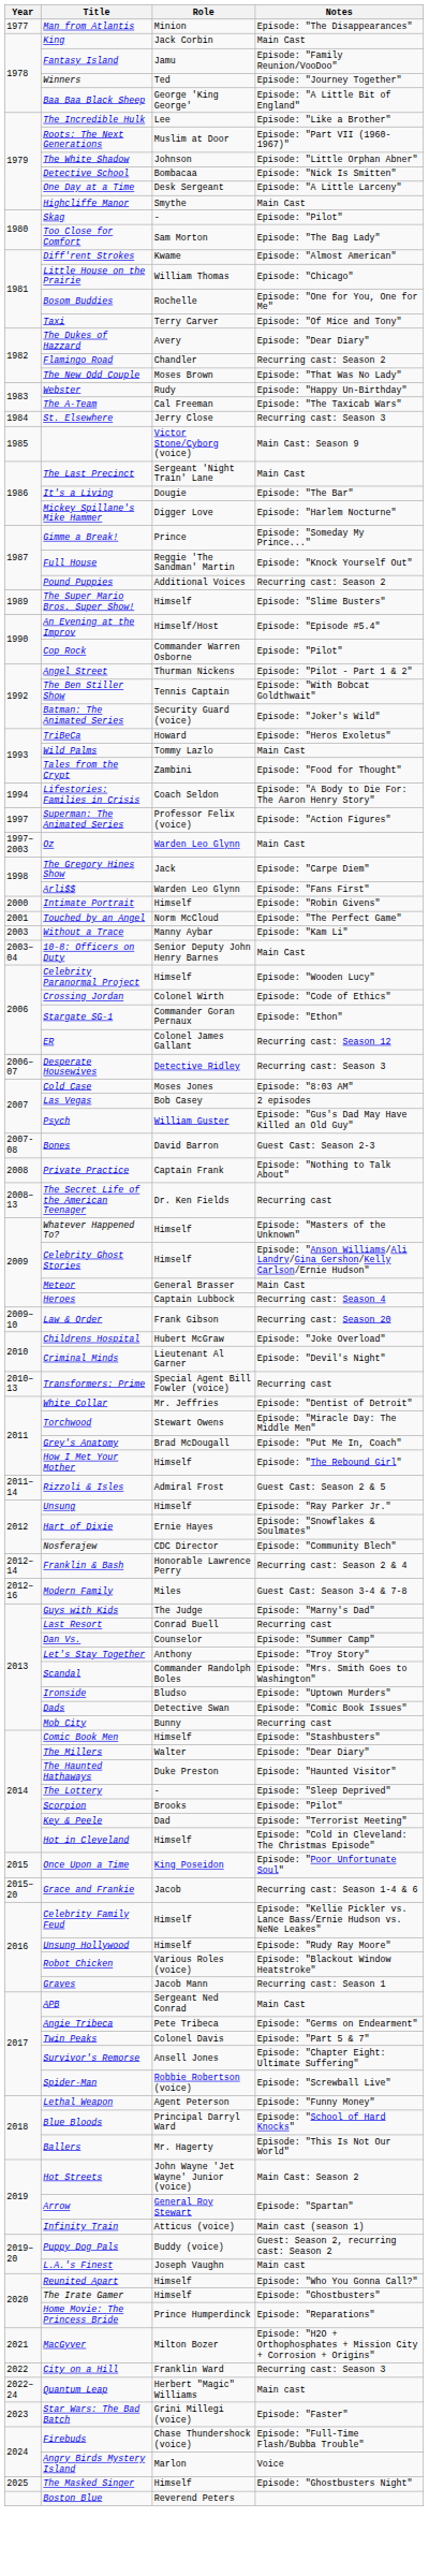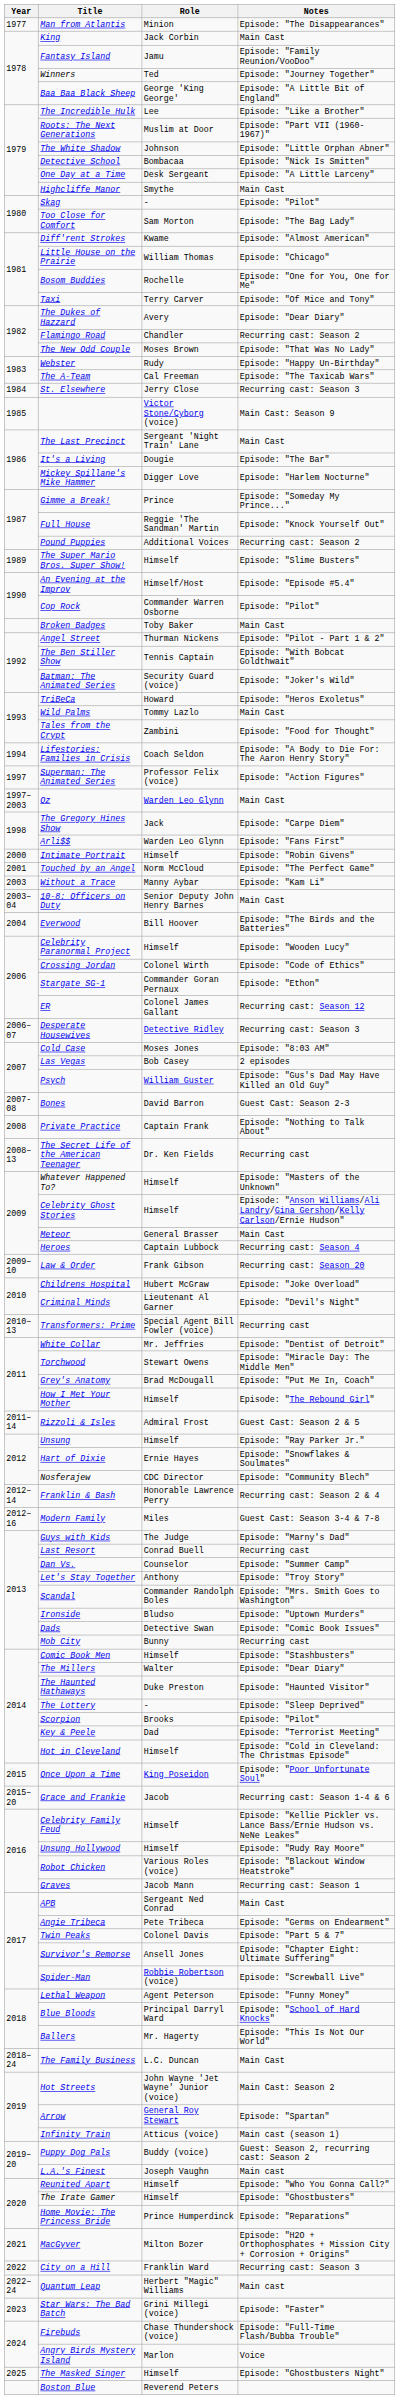 <table class="wikitable sortable">
 <tr>
 <th>Year</th>
 <th>Title</th>
 <th>Role</th>
 <th>Notes</th>
 </tr>
 <tr>
 <td>1977</td>
 <td><em><a href='#'>Man from Atlantis</a></em></td>
 <td>Minion</td>
 <td>Episode: "The Disappearances"</td>
 </tr>
 <tr>
 <td rowspan="4">1978</td>
 <td><em><a href='#'>King</a></em></td>
 <td>Jack Corbin</td>
 <td>Main Cast</td>
 </tr>
 <tr>
 <td><em><a href='#'>Fantasy Island</a></em></td>
 <td>Jamu</td>
 <td>Episode: "Family Reunion/VooDoo"</td>
 </tr>
 <tr>
 <td><em>Winners</em></td>
 <td>Ted</td>
 <td>Episode: "Journey Together"</td>
 </tr>
 <tr>
 <td><em><a href='#'>Baa Baa Black Sheep</a></em></td>
 <td>George 'King George'</td>
 <td>Episode: "A Little Bit of England"</td>
 </tr>
 <tr>
 <td rowspan="6">1979</td>
 <td data-sort-value="Incredible Hulk, The"><em><a href='#'>The Incredible Hulk</a></em></td>
 <td>Lee</td>
 <td>Episode: "Like a Brother"</td>
 </tr>
 <tr>
 <td><em><a href='#'>Roots: The Next Generations</a></em></td>
 <td>Muslim at Door</td>
 <td>Episode: "Part VII (1960-1967)"</td>
 </tr>
 <tr>
 <td data-sort-value="White Shadow, The"><em><a href='#'>The White Shadow</a></em></td>
 <td>Johnson</td>
 <td>Episode: "Little Orphan Abner"</td>
 </tr>
 <tr>
 <td><em><a href='#'>Detective School</a></em></td>
 <td>Bombacaa</td>
 <td>Episode: "Nick Is Smitten"</td>
 </tr>
 <tr>
 <td><em><a href='#'>One Day at a Time</a></em></td>
 <td>Desk Sergeant</td>
 <td>Episode: "A Little Larceny"</td>
 </tr>
 <tr>
 <td><em><a href='#'>Highcliffe Manor</a></em></td>
 <td>Smythe</td>
 <td>Main Cast</td>
 </tr>
 <tr>
 <td rowspan="2">1980</td>
 <td><em><a href='#'>Skag</a></em></td>
 <td>-</td>
 <td>Episode: "Pilot"</td>
 </tr>
 <tr>
 <td><em><a href='#'>Too Close for Comfort</a></em></td>
 <td>Sam Morton</td>
 <td>Episode: "The Bag Lady"</td>
 </tr>
 <tr>
 <td rowspan="4">1981</td>
 <td><em><a href='#'>Diff'rent Strokes</a></em></td>
 <td>Kwame</td>
 <td>Episode: "Almost American"</td>
 </tr>
 <tr>
 <td><em><a href='#'>Little House on the Prairie</a></em></td>
 <td>William Thomas</td>
 <td>Episode: "Chicago"</td>
 </tr>
 <tr>
 <td><em><a href='#'>Bosom Buddies</a></em></td>
 <td>Rochelle</td>
 <td>Episode: "One for You, One for Me"</td>
 </tr>
 <tr>
 <td><em><a href='#'>Taxi</a></em></td>
 <td>Terry Carver</td>
 <td>Episode: "Of Mice and Tony"</td>
 </tr>
 <tr>
 <td rowspan="3">1982</td>
 <td data-sort-value="Dukes of Hazzard, The"><em><a href='#'>The Dukes of Hazzard</a></em></td>
 <td>Avery</td>
 <td>Episode: "Dear Diary"</td>
 </tr>
 <tr>
 <td><em><a href='#'>Flamingo Road</a></em></td>
 <td>Chandler</td>
 <td>Recurring cast: Season 2</td>
 </tr>
 <tr>
 <td data-sort-value="New Odd Couple, The"><em><a href='#'>The New Odd Couple</a></em></td>
 <td>Moses Brown</td>
 <td>Episode: "That Was No Lady"</td>
 </tr>
 <tr>
 <td rowspan="2">1983</td>
 <td><em><a href='#'>Webster</a></em></td>
 <td>Rudy</td>
 <td>Episode: "Happy Un-Birthday"</td>
 </tr>
 <tr>
 <td data-sort-value="A-Team, The"><em><a href='#'>The A-Team</a></em></td>
 <td>Cal Freeman</td>
 <td>Episode: "The Taxicab Wars"</td>
 </tr>
 <tr>
 <td>1984</td>
 <td><em><a href='#'>St. Elsewhere</a></em></td>
 <td>Jerry Close</td>
 <td>Recurring cast: Season 3</td>
 </tr>
 <tr>
 <td>1985</td>
 <td data-sort-value="Super Powers Team: Galactic Guardians, The"></td>
 <td><a href='#'>Victor Stone/Cyborg</a> (voice)</td>
 <td>Main Cast: Season 9</td>
 </tr>
 <tr>
 <td rowspan="3">1986</td>
 <td data-sort-value="Last Precinct, The"><em><a href='#'>The Last Precinct</a></em></td>
 <td>Sergeant 'Night Train' Lane</td>
 <td>Main Cast</td>
 </tr>
 <tr>
 <td><em><a href='#'>It's a Living</a></em></td>
 <td>Dougie</td>
 <td>Episode: "The Bar"</td>
 </tr>
 <tr>
 <td><em><a href='#'>Mickey Spillane's Mike Hammer</a></em></td>
 <td>Digger Love</td>
 <td>Episode: "Harlem Nocturne"</td>
 </tr>
 <tr>
 <td rowspan="3">1987</td>
 <td><em><a href='#'>Gimme a Break!</a></em></td>
 <td>Prince</td>
 <td>Episode: "Someday My Prince..."</td>
 </tr>
 <tr>
 <td><em><a href='#'>Full House</a></em></td>
 <td>Reggie 'The Sandman' Martin</td>
 <td>Episode: "Knock Yourself Out"</td>
 </tr>
 <tr>
 <td><em><a href='#'>Pound Puppies</a></em></td>
 <td>Additional Voices</td>
 <td>Recurring cast: Season 2</td>
 </tr>
 <tr>
 <td>1989</td>
 <td data-sort-value="Super Mario Bros. Super Show!, The"><em><a href='#'>The Super Mario Bros. Super Show!</a></em></td>
 <td>Himself</td>
 <td>Episode: "Slime Busters"</td>
 </tr>
 <tr>
 <td rowspan="2">1990</td>
 <td><em><a href='#'>An Evening at the Improv</a></em></td>
 <td>Himself/Host</td>
 <td>Episode: "Episode #5.4"</td>
 </tr>
 <tr>
 <td><em><a href='#'>Cop Rock</a></em></td>
 <td>Commander Warren Osborne</td>
 <td>Episode: "Pilot"</td>
 </tr>
 <tr>
+<td></td>
+<td><em><a href='#'>Broken Badges</a></em></td>
+<td>Toby Baker</td>
+<td>Main Cast</td>
+</tr>
+<tr>
 <td rowspan="3">1992</td>
 <td><em><a href='#'>Angel Street</a></em></td>
 <td>Thurman Nickens</td>
 <td>Episode: "Pilot - Part 1 & 2"</td>
 </tr>
 <tr>
 <td data-sort-value="Ben Stiller Show, The"><em><a href='#'>The Ben Stiller Show</a></em></td>
 <td>Tennis Captain</td>
 <td>Episode: "With Bobcat Goldthwait"</td>
 </tr>
 <tr>
 <td><em><a href='#'>Batman: The Animated Series</a></em></td>
 <td>Security Guard (voice)</td>
 <td>Episode: "Joker's Wild"</td>
 </tr>
 <tr>
 <td rowspan="3">1993</td>
 <td><em><a href='#'>TriBeCa</a></em></td>
 <td>Howard</td>
 <td>Episode: "Heros Exoletus"</td>
 </tr>
 <tr>
 <td><em><a href='#'>Wild Palms</a></em></td>
 <td>Tommy Lazlo</td>
 <td>Main Cast</td>
 </tr>
 <tr>
 <td><em><a href='#'>Tales from the Crypt</a></em></td>
 <td>Zambini</td>
 <td>Episode: "Food for Thought"</td>
 </tr>
 <tr>
 <td>1994</td>
 <td><em><a href='#'>Lifestories: Families in Crisis</a></em></td>
 <td>Coach Seldon</td>
 <td>Episode: "A Body to Die For: The Aaron Henry Story"</td>
 </tr>
 <tr>
 <td>1997</td>
 <td><em><a href='#'>Superman: The Animated Series</a></em></td>
 <td>Professor Felix (voice)</td>
 <td>Episode: "Action Figures"</td>
 </tr>
 <tr>
 <td>1997–2003</td>
 <td><em><a href='#'>Oz</a></em></td>
 <td><a href='#'>Warden Leo Glynn</a></td>
 <td>Main Cast</td>
 </tr>
 <tr>
 <td rowspan="2">1998</td>
 <td data-sort-value="Gregory Hines Show, The"><em><a href='#'>The Gregory Hines Show</a></em></td>
 <td>Jack</td>
 <td>Episode: "Carpe Diem"</td>
 </tr>
 <tr>
 <td><em><a href='#'>Arli$$</a></em></td>
 <td>Warden Leo Glynn</td>
 <td>Episode: "Fans First"</td>
 </tr>
 <tr>
 <td>2000</td>
 <td><em><a href='#'>Intimate Portrait</a></em></td>
 <td>Himself</td>
 <td>Episode: "Robin Givens"</td>
 </tr>
 <tr>
 <td>2001</td>
 <td><em><a href='#'>Touched by an Angel</a></em></td>
 <td>Norm McCloud</td>
 <td>Episode: "The Perfect Game"</td>
 </tr>
 <tr>
 <td>2003</td>
 <td><em><a href='#'>Without a Trace</a></em></td>
 <td>Manny Aybar</td>
 <td>Episode: "Kam Li"</td>
 </tr>
 <tr>
 <td>2003–04</td>
 <td><em><a href='#'>10-8: Officers on Duty</a></em></td>
 <td>Senior Deputy John Henry Barnes</td>
 <td>Main Cast</td>
+</tr>
+<tr>
+<td>2004</td>
+<td><em><a href='#'>Everwood</a></em></td>
+<td>Bill Hoover</td>
+<td>Episode: "The Birds and the Batteries"</td>
 </tr>
 <tr>
 <td rowspan="4">2006</td>
 <td><em><a href='#'>Celebrity Paranormal Project</a></em></td>
 <td>Himself</td>
 <td>Episode: "Wooden Lucy"</td>
 </tr>
 <tr>
 <td><em><a href='#'>Crossing Jordan</a></em></td>
 <td>Colonel Wirth</td>
 <td>Episode: "Code of Ethics"</td>
 </tr>
 <tr>
 <td><em><a href='#'>Stargate SG-1</a></em></td>
 <td>Commander Goran Pernaux</td>
 <td>Episode: "Ethon"</td>
 </tr>
 <tr>
 <td><em><a href='#'>ER</a></em></td>
 <td>Colonel James Gallant</td>
 <td>Recurring cast: <a href='#'>Season 12</a></td>
 </tr>
 <tr>
 <td>2006–07</td>
 <td><em><a href='#'>Desperate Housewives</a></em></td>
 <td><a href='#'>Detective Ridley</a></td>
 <td>Recurring cast: Season 3</td>
 </tr>
 <tr>
 <td rowspan="3">2007</td>
 <td><em><a href='#'>Cold Case</a></em></td>
 <td>Moses Jones</td>
 <td>Episode: "8:03 AM"</td>
 </tr>
 <tr>
 <td><em><a href='#'>Las Vegas</a></em></td>
 <td>Bob Casey</td>
 <td>2 episodes</td>
 </tr>
 <tr>
 <td><em><a href='#'>Psych</a></em></td>
 <td><a href='#'>William Guster</a></td>
 <td>Episode: "Gus's Dad May Have Killed an Old Guy"</td>
 </tr>
 <tr>
 <td>2007-08</td>
 <td><em><a href='#'>Bones</a></em></td>
 <td>David Barron</td>
 <td>Guest Cast: Season 2-3</td>
 </tr>
 <tr>
 <td>2008</td>
 <td><em><a href='#'>Private Practice</a></em></td>
 <td>Captain Frank</td>
 <td>Episode: "Nothing to Talk About"</td>
 </tr>
 <tr>
 <td>2008–13</td>
 <td data-sort-value="Secret Life of the American Teenager, The"><em><a href='#'>The Secret Life of the American Teenager</a></em></td>
 <td>Dr. Ken Fields</td>
 <td>Recurring cast</td>
 </tr>
 <tr>
 <td rowspan="4">2009</td>
 <td><em>Whatever Happened To?</em></td>
 <td>Himself</td>
 <td>Episode: "Masters of the Unknown"</td>
 </tr>
 <tr>
 <td><em><a href='#'>Celebrity Ghost Stories</a></em></td>
 <td>Himself</td>
 <td>Episode: "<a href='#'>Anson Williams</a>/<a href='#'>Ali Landry</a>/<a href='#'>Gina Gershon</a>/<a href='#'>Kelly Carlson</a>/Ernie Hudson"</td>
 </tr>
 <tr>
 <td><em><a href='#'>Meteor</a></em></td>
 <td>General Brasser</td>
 <td>Main Cast</td>
 </tr>
 <tr>
 <td><em><a href='#'>Heroes</a></em></td>
 <td>Captain Lubbock</td>
 <td>Recurring cast: <a href='#'>Season 4</a></td>
 </tr>
 <tr>
 <td>2009–10</td>
 <td><em><a href='#'>Law & Order</a></em></td>
 <td>Frank Gibson</td>
 <td>Recurring cast: <a href='#'>Season 20</a></td>
 </tr>
 <tr>
 <td rowspan="2">2010</td>
 <td><em><a href='#'>Childrens Hospital</a></em></td>
 <td>Hubert McGraw</td>
 <td>Episode: "Joke Overload"</td>
 </tr>
 <tr>
 <td><em><a href='#'>Criminal Minds</a></em></td>
 <td>Lieutenant Al Garner</td>
 <td>Episode: "Devil's Night"</td>
 </tr>
 <tr>
 <td>2010–13</td>
 <td><em><a href='#'>Transformers: Prime</a></em></td>
 <td>Special Agent Bill Fowler (voice)</td>
 <td>Recurring cast</td>
 </tr>
 <tr>
 <td rowspan="4">2011</td>
 <td><em><a href='#'>White Collar</a></em></td>
 <td>Mr. Jeffries</td>
 <td>Episode: "Dentist of Detroit"</td>
 </tr>
 <tr>
 <td><em><a href='#'>Torchwood</a></em></td>
 <td>Stewart Owens</td>
 <td>Episode: "Miracle Day: The Middle Men"</td>
 </tr>
 <tr>
 <td><em><a href='#'>Grey's Anatomy</a></em></td>
 <td>Brad McDougall</td>
 <td>Episode: "Put Me In, Coach"</td>
 </tr>
 <tr>
 <td><em><a href='#'>How I Met Your Mother</a></em></td>
 <td>Himself</td>
 <td>Episode: "<a href='#'>The Rebound Girl</a>"</td>
 </tr>
 <tr>
 <td>2011–14</td>
 <td><em><a href='#'>Rizzoli & Isles</a></em></td>
 <td>Admiral Frost</td>
 <td>Guest Cast: Season 2 & 5</td>
 </tr>
 <tr>
 <td rowspan="3">2012</td>
 <td><em><a href='#'>Unsung</a></em></td>
 <td>Himself</td>
 <td>Episode: "Ray Parker Jr."</td>
 </tr>
 <tr>
 <td><em><a href='#'>Hart of Dixie</a></em></td>
 <td>Ernie Hayes</td>
 <td>Episode: "Snowflakes & Soulmates"</td>
 </tr>
 <tr>
 <td><em>Nosferajew</em></td>
 <td>CDC Director</td>
 <td>Episode: "Community Blech"</td>
 </tr>
 <tr>
 <td>2012–14</td>
 <td><em><a href='#'>Franklin & Bash</a></em></td>
 <td>Honorable Lawrence Perry</td>
 <td>Recurring cast: Season 2 & 4</td>
 </tr>
 <tr>
 <td>2012–16</td>
 <td><em><a href='#'>Modern Family</a></em></td>
 <td>Miles</td>
 <td>Guest Cast: Season 3-4 & 7-8</td>
 </tr>
 <tr>
 <td rowspan="8">2013</td>
 <td><em><a href='#'>Guys with Kids</a></em></td>
 <td>The Judge</td>
 <td>Episode: "Marny's Dad"</td>
 </tr>
 <tr>
 <td><em><a href='#'>Last Resort</a></em></td>
 <td>Conrad Buell</td>
 <td>Recurring cast</td>
 </tr>
 <tr>
 <td><em><a href='#'>Dan Vs.</a></em></td>
 <td>Counselor</td>
 <td>Episode: "Summer Camp"</td>
 </tr>
 <tr>
 <td><em><a href='#'>Let's Stay Together</a></em></td>
 <td>Anthony</td>
 <td>Episode: "Troy Story"</td>
 </tr>
 <tr>
 <td><em><a href='#'>Scandal</a></em></td>
 <td>Commander Randolph Boles</td>
 <td>Episode: "Mrs. Smith Goes to Washington"</td>
 </tr>
 <tr>
 <td><em><a href='#'>Ironside</a></em></td>
 <td>Bludso</td>
 <td>Episode: "Uptown Murders"</td>
 </tr>
 <tr>
 <td><em><a href='#'>Dads</a></em></td>
 <td>Detective Swan</td>
 <td>Episode: "Comic Book Issues"</td>
 </tr>
 <tr>
 <td><em><a href='#'>Mob City</a></em></td>
 <td>Bunny</td>
 <td>Recurring cast</td>
 </tr>
 <tr>
 <td rowspan="7">2014</td>
 <td><em><a href='#'>Comic Book Men</a></em></td>
 <td>Himself</td>
 <td>Episode: "Stashbusters"</td>
 </tr>
 <tr>
 <td data-sort-value="Millers, The"><em><a href='#'>The Millers</a></em></td>
 <td>Walter</td>
 <td>Episode: "Dear Diary"</td>
 </tr>
 <tr>
 <td data-sort-value="Haunted Hathaways, The"><em><a href='#'>The Haunted Hathaways</a></em></td>
 <td>Duke Preston</td>
 <td>Episode: "Haunted Visitor"</td>
 </tr>
 <tr>
 <td data-sort-value="Lottery, The"><em><a href='#'>The Lottery</a></em></td>
 <td>-</td>
 <td>Episode: "Sleep Deprived"</td>
 </tr>
 <tr>
 <td><em><a href='#'>Scorpion</a></em></td>
 <td>Brooks</td>
 <td>Episode: "Pilot"</td>
 </tr>
 <tr>
 <td><em><a href='#'>Key & Peele</a></em></td>
 <td>Dad</td>
 <td>Episode: "Terrorist Meeting"</td>
 </tr>
 <tr>
 <td><em><a href='#'>Hot in Cleveland</a></em></td>
 <td>Himself</td>
 <td>Episode: "Cold in Cleveland: The Christmas Episode"</td>
 </tr>
 <tr>
 <td>2015</td>
 <td><em><a href='#'>Once Upon a Time</a></em></td>
 <td><a href='#'>King Poseidon</a></td>
 <td>Episode: "<a href='#'>Poor Unfortunate Soul</a>"</td>
 </tr>
 <tr>
 <td>2015–20</td>
 <td><em><a href='#'>Grace and Frankie</a></em></td>
 <td>Jacob</td>
 <td>Recurring cast: Season 1-4 & 6</td>
 </tr>
 <tr>
 <td rowspan="4">2016</td>
 <td><em><a href='#'>Celebrity Family Feud</a></em></td>
 <td>Himself</td>
 <td>Episode: "Kellie Pickler vs. Lance Bass/Ernie Hudson vs. NeNe Leakes"</td>
 </tr>
 <tr>
 <td><em><a href='#'>Unsung Hollywood</a></em></td>
 <td>Himself</td>
 <td>Episode: "Rudy Ray Moore"</td>
 </tr>
 <tr>
 <td><em><a href='#'>Robot Chicken</a></em></td>
 <td>Various Roles (voice)</td>
 <td>Episode: "Blackout Window Heatstroke"</td>
 </tr>
 <tr>
 <td><em><a href='#'>Graves</a></em></td>
 <td>Jacob Mann</td>
 <td>Recurring cast: Season 1</td>
 </tr>
 <tr>
 <td rowspan="5">2017</td>
 <td><em><a href='#'>APB</a></em></td>
 <td>Sergeant Ned Conrad</td>
 <td>Main Cast</td>
 </tr>
 <tr>
 <td><em><a href='#'>Angie Tribeca</a></em></td>
 <td>Pete Tribeca</td>
 <td>Episode: "Germs on Endearment"</td>
 </tr>
 <tr>
 <td><em><a href='#'>Twin Peaks</a></em></td>
 <td>Colonel Davis</td>
 <td>Episode: "Part 5 & 7"</td>
 </tr>
 <tr>
 <td><em><a href='#'>Survivor's Remorse</a></em></td>
 <td>Ansell Jones</td>
 <td>Episode: "Chapter Eight: Ultimate Suffering"</td>
 </tr>
 <tr>
 <td><em><a href='#'>Spider-Man</a></em></td>
 <td><a href='#'>Robbie Robertson</a> (voice)</td>
 <td>Episode: "Screwball Live"</td>
 </tr>
 <tr>
 <td rowspan="3">2018</td>
 <td><em><a href='#'>Lethal Weapon</a></em></td>
 <td>Agent Peterson</td>
 <td>Episode: "Funny Money"</td>
 </tr>
 <tr>
 <td><em><a href='#'>Blue Bloods</a></em></td>
 <td>Principal Darryl Ward</td>
 <td>Episode: "<a href='#'>School of Hard Knocks</a>"</td>
 </tr>
 <tr>
 <td><em><a href='#'>Ballers</a></em></td>
 <td>Mr. Hagerty</td>
 <td>Episode: "This Is Not Our World"</td>
 </tr>
 <tr>
+<td>2018–24</td>
+<td data-sort-value="Family Business, The"><em><a href='#'>The Family Business</a></em></td>
+<td>L.C. Duncan</td>
+<td>Main Cast</td>
+</tr>
+<tr>
 <td rowspan="3">2019</td>
 <td><em><a href='#'>Hot Streets</a></em></td>
 <td>John Wayne 'Jet Wayne' Junior (voice)</td>
 <td>Main Cast: Season 2</td>
 </tr>
 <tr>
 <td><em><a href='#'>Arrow</a></em></td>
 <td><a href='#'>General Roy Stewart</a></td>
 <td>Episode: "Spartan"</td>
 </tr>
 <tr>
 <td><em><a href='#'>Infinity Train</a></em></td>
 <td>Atticus (voice)</td>
 <td>Main cast (season 1)</td>
 </tr>
 <tr>
 <td rowspan="2">2019–20</td>
 <td><em><a href='#'>Puppy Dog Pals</a></em></td>
 <td>Buddy (voice)</td>
 <td>Guest: Season 2, recurring cast: Season 2</td>
 </tr>
 <tr>
 <td><em><a href='#'>L.A.'s Finest</a></em></td>
 <td>Joseph Vaughn</td>
 <td>Main cast</td>
 </tr>
 <tr>
 <td rowspan="3">2020</td>
 <td><em><a href='#'>Reunited Apart</a></em></td>
 <td>Himself</td>
 <td>Episode: "Who You Gonna Call?"</td>
 </tr>
 <tr>
 <td data-sort-value="Irate Gamer, The"><em>The Irate Gamer</em></td>
 <td>Himself</td>
 <td>Episode: "Ghostbusters"</td>
 </tr>
 <tr>
 <td><em><a href='#'>Home Movie: The Princess Bride</a></em></td>
 <td>Prince Humperdinck</td>
 <td>Episode: "Reparations"</td>
 </tr>
 <tr>
 <td>2021</td>
 <td><em><a href='#'>MacGyver</a></em></td>
 <td>Milton Bozer</td>
 <td>Episode: "H2O + Orthophosphates + Mission City + Corrosion + Origins"</td>
 </tr>
 <tr>
 <td>2022</td>
 <td><em><a href='#'>City on a Hill</a></em></td>
 <td>Franklin Ward</td>
 <td>Recurring cast: Season 3</td>
 </tr>
 <tr>
 <td>2022–24</td>
 <td><em><a href='#'>Quantum Leap</a></em></td>
 <td>Herbert "Magic" Williams</td>
 <td>Main cast</td>
 </tr>
 <tr>
 <td>2023</td>
 <td><em><a href='#'>Star Wars: The Bad Batch</a></em></td>
 <td>Grini Millegi (voice)</td>
 <td>Episode: "Faster"</td>
 </tr>
 <tr>
 <td rowspan="2">2024</td>
 <td><em><a href='#'>Firebuds</a></em></td>
 <td>Chase Thundershock (voice)</td>
 <td>Episode: "Full-Time Flash/Bubba Trouble"</td>
 </tr>
 <tr>
 <td><em><a href='#'>Angry Birds Mystery Island</a></em></td>
 <td>Marlon</td>
 <td>Voice</td>
 </tr>
 <tr>
 <td>2025</td>
 <td><em><a href='#'>The Masked Singer</a></em></td>
 <td>Himself</td>
 <td>Episode: "Ghostbusters Night"</td>
 </tr>
 <tr>
 <td></td>
 <td><em><a href='#'>Boston Blue</a></em></td>
 <td>Reverend Peters</td>
 <td></td>
 </tr>
 </table>
